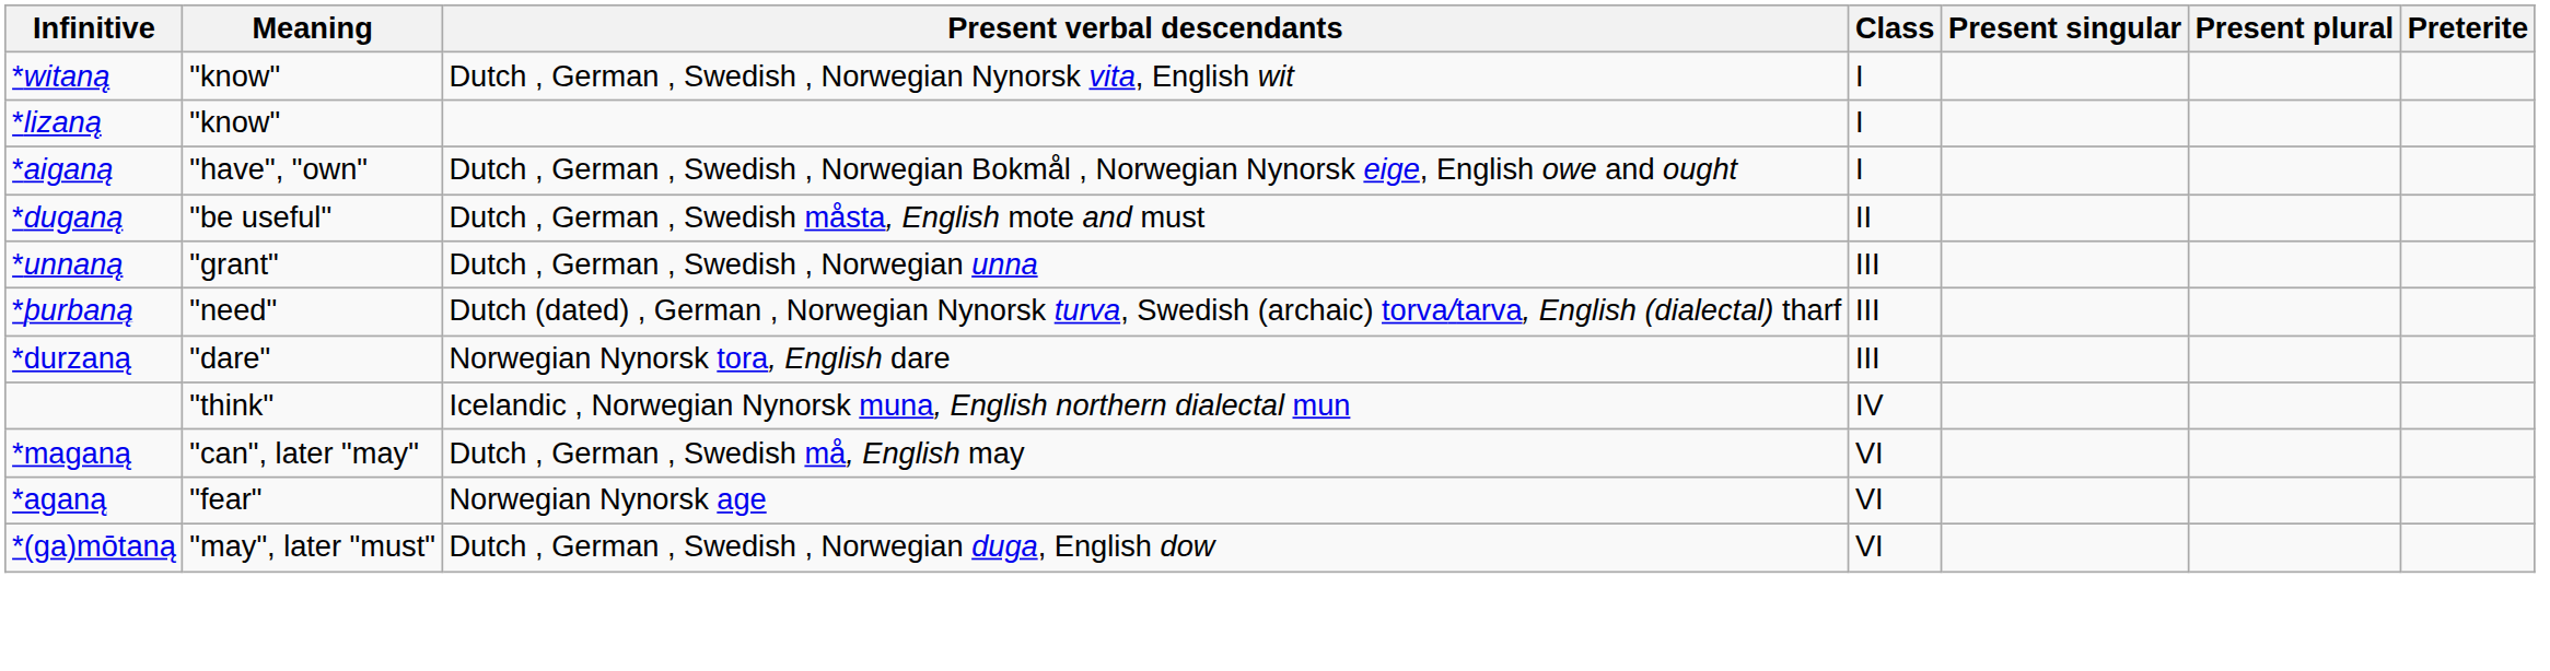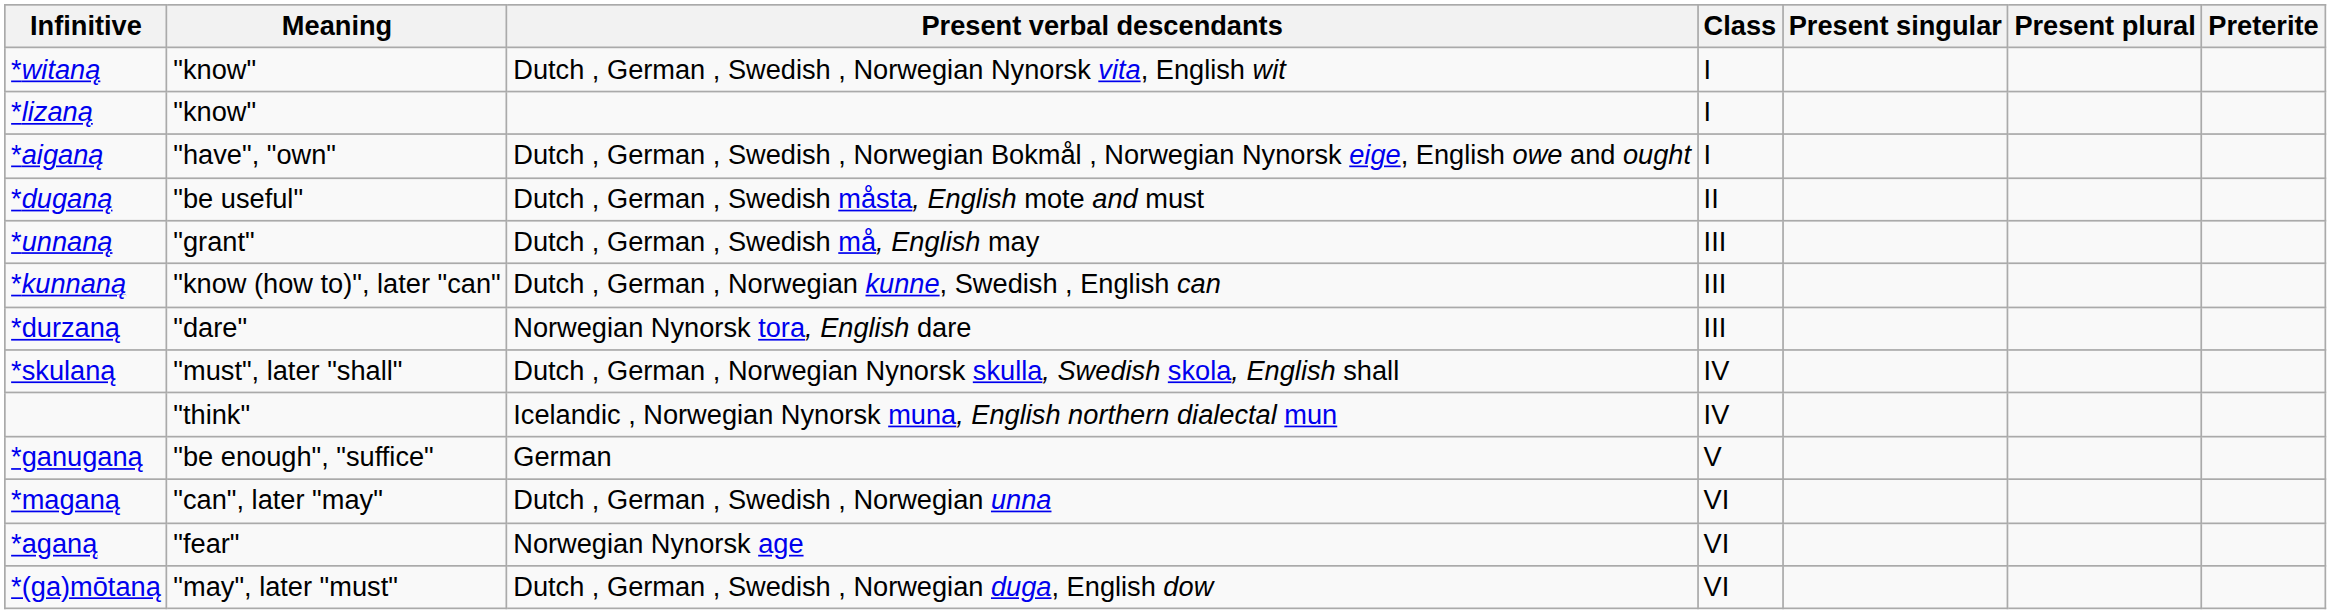 <table class="wikitable">
 <tr>
 <th>Infinitive</th>
 <th>Meaning</th>
 <th>Present verbal descendants</th>
 <th>Class</th>
 <th>Present singular</th>
 <th>Present plural</th>
 <th>Preterite</th>
 </tr>
 <tr>
 <td><a href='#'>*<em>witaną</em></a></td>
 <td>"know"</td>
 <td>Dutch , German , Swedish , Norwegian Nynorsk <a href='#'><em>vita</em></a>, English <em>wit</em></td>
 <td>I</td>
 <td></td>
 <td></td>
 <td></td>
 </tr>
 <tr>
 <td><a href='#'>*<em>lizaną</em></a></td>
 <td>"know"</td>
 <td></td>
 <td>I</td>
 <td></td>
 <td></td>
 <td></td>
 </tr>
 <tr>
 <td><a href='#'>*<em>aiganą</em></a></td>
 <td>"have", "own"</td>
 <td>Dutch , German , Swedish , Norwegian Bokmål , Norwegian Nynorsk <a href='#'><em>eige</em></a>, English <em>owe</em> and <em>ought</em> </td>
 <td>I</td>
 <td></td>
 <td></td>
 <td></td>
 </tr>
 <tr>
 <td><a href='#'>*<em>duganą</em></a></td>
 <td>"be useful"</td>
 <td>Dutch , German , Swedish <a href='#'></em>måsta<em></a>, English </em>mote<em> and </em>must<em></td>
 <td>II</td>
 <td></td>
 <td></td>
 <td></td>
 </tr>
 <tr>
 <td><a href='#'>*<em>unnaną</em></a></td>
 <td>"grant"</td>
-<td>Dutch , German , Swedish , Norwegian <a href='#'><em>unna</em></a> </td>
+<td>Dutch , German , Swedish <a href='#'></em>må<em></a>, English </em>may<em></td>
 <td>III</td>
 <td></td>
 <td></td>
 <td></td>
 </tr>
 <tr>
-<td><a href='#'>*<em>þurbaną</em></a></td>
-<td>"need"</td>
-<td>Dutch (dated) , German , Norwegian Nynorsk <a href='#'><em>turva</em></a>, Swedish (archaic) <a href='#'>torva<em>/</em>tarva<em></a>, English (dialectal) </em>tharf<em></td>
+<td><a href='#'>*<em>kunnaną</em></a></td>
+<td>"know (how to)", later "can"</td>
+<td>Dutch , German , Norwegian <a href='#'><em>kunne</em></a>, Swedish , English <em>can</em></td>
 <td>III</td>
 <td></td>
 <td></td>
 <td></td>
 </tr>
 <tr>
 <td><a href='#'>*</em>durzaną<em></a></td>
 <td>"dare"</td>
 <td>Norwegian Nynorsk <a href='#'></em>tora<em></a>, English </em>dare<em></td>
 <td>III</td>
 <td></td>
 <td></td>
 <td></td>
 </tr>
 <tr>
+<td><a href='#'>*</em>skulaną<em></a></td>
+<td>"must", later "shall"</td>
+<td>Dutch , German , Norwegian Nynorsk <a href='#'></em>skulla<em></a>, Swedish <a href='#'></em>skola<em></a>, English </em>shall<em></td>
+<td>IV</td>
+<td></td>
+<td></td>
+<td></td>
+</tr>
+<tr>
 <td></td>
 <td>"think"</td>
 <td>Icelandic , Norwegian Nynorsk <a href='#'></em>muna<em></a>, English northern dialectal </em><a href='#'>mun</a><em></td>
 <td>IV</td>
 <td></td>
 <td></td>
 <td></td>
 </tr>
 <tr>
+<td><a href='#'>*</em>ganuganą<em></a></td>
+<td>"be enough", "suffice"</td>
+<td>German </td>
+<td>V</td>
+<td></td>
+<td></td>
+<td></td>
+</tr>
+<tr>
 <td><a href='#'>*</em>maganą<em></a></td>
 <td>"can", later "may"</td>
-<td>Dutch , German , Swedish <a href='#'></em>må<em></a>, English </em>may<em></td>
+<td>Dutch , German , Swedish , Norwegian <a href='#'><em>unna</em></a> </td>
 <td>VI</td>
 <td></td>
 <td></td>
 <td></td>
 </tr>
 <tr>
 <td><a href='#'>*</em>aganą<em></a></td>
 <td>"fear"</td>
 <td>Norwegian Nynorsk <a href='#'></em>age<em></a></td>
 <td>VI</td>
 <td></td>
 <td></td>
 <td></td>
 </tr>
 <tr>
 <td><a href='#'>*</em>(ga)mōtaną<em></a></td>
 <td>"may", later "must"</td>
 <td>Dutch , German , Swedish , Norwegian <a href='#'><em>duga</em></a>, English <em>dow</em></td>
 <td>VI</td>
 <td></td>
 <td></td>
 <td></td>
 </tr>
 </table>
